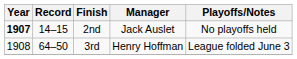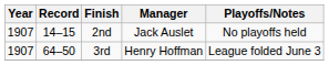 <table class="wikitable" style="text-align:center">
 <tr>
 <th>Year</th>
 <th>Record</th>
 <th>Finish</th>
 <th>Manager</th>
 <th>Playoffs/Notes</th>
 </tr>
 <tr>
-<td><strong>1907</strong></td>
+<td>1907</td>
 <td>14–15</td>
 <td>2nd</td>
 <td>Jack Auslet</td>
 <td>No playoffs held</td>
 </tr>
 <tr>
-<td>1908</td>
+<td>1907</td>
 <td>64–50</td>
 <td>3rd</td>
 <td>Henry Hoffman</td>
 <td>League folded June 3</td>
 </tr>
 <tr>
 </tr>
 </table>
